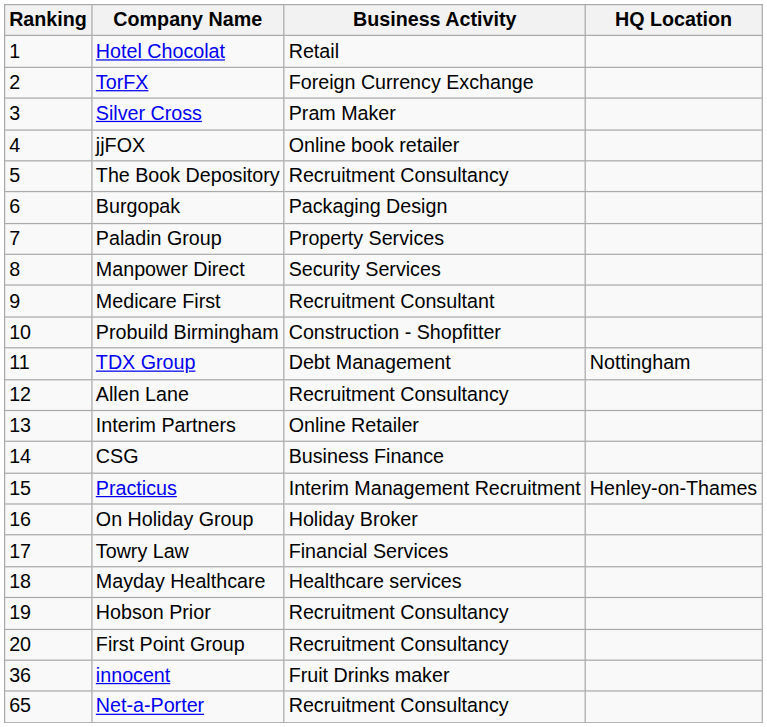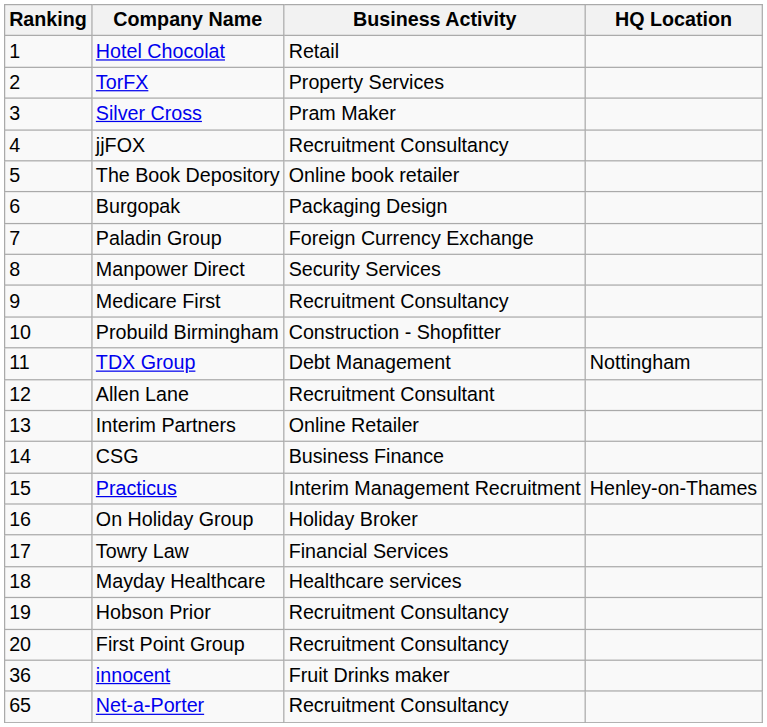 <table class="wikitable sortable">
 <tr>
 <th>Ranking</th>
 <th>Company Name</th>
 <th>Business Activity</th>
 <th>HQ Location</th>
 </tr>
 <tr>
 <td>1</td>
 <td><a href='#'>Hotel Chocolat</a></td>
 <td>Retail</td>
 <td></td>
 </tr>
 <tr>
 <td>2</td>
 <td><a href='#'>TorFX</a></td>
-<td>Foreign Currency Exchange</td>
+<td>Property Services</td>
 <td></td>
 </tr>
 <tr>
 <td>3</td>
 <td><a href='#'>Silver Cross</a></td>
 <td>Pram Maker</td>
 <td></td>
 </tr>
 <tr>
 <td>4</td>
 <td>jjFOX</td>
-<td>Online book retailer</td>
+<td>Recruitment Consultancy</td>
 <td></td>
 </tr>
 <tr>
 <td>5</td>
 <td>The Book Depository</td>
-<td>Recruitment Consultancy</td>
+<td>Online book retailer</td>
 <td></td>
 </tr>
 <tr>
 <td>6</td>
 <td>Burgopak</td>
 <td>Packaging Design</td>
 <td></td>
 </tr>
 <tr>
 <td>7</td>
 <td>Paladin Group</td>
-<td>Property Services</td>
+<td>Foreign Currency Exchange</td>
 <td></td>
 </tr>
 <tr>
 <td>8</td>
 <td>Manpower Direct</td>
 <td>Security Services</td>
 <td></td>
 </tr>
 <tr>
 <td>9</td>
 <td>Medicare First</td>
-<td>Recruitment Consultant</td>
+<td>Recruitment Consultancy</td>
 <td></td>
 </tr>
 <tr>
 <td>10</td>
 <td>Probuild Birmingham</td>
 <td>Construction - Shopfitter</td>
 <td></td>
 </tr>
 <tr>
 <td>11</td>
 <td><a href='#'>TDX Group</a></td>
 <td>Debt Management</td>
 <td>Nottingham</td>
 </tr>
 <tr>
 <td>12</td>
 <td>Allen Lane</td>
-<td>Recruitment Consultancy</td>
+<td>Recruitment Consultant</td>
 <td></td>
 </tr>
 <tr>
 <td>13</td>
 <td>Interim Partners</td>
 <td>Online Retailer</td>
 <td></td>
 </tr>
 <tr>
 <td>14</td>
 <td>CSG</td>
 <td>Business Finance</td>
 <td></td>
 </tr>
 <tr>
 <td>15</td>
 <td><a href='#'>Practicus</a></td>
 <td>Interim Management Recruitment</td>
 <td>Henley-on-Thames</td>
 </tr>
 <tr>
 <td>16</td>
 <td>On Holiday Group</td>
 <td>Holiday Broker</td>
 <td></td>
 </tr>
 <tr>
 <td>17</td>
 <td>Towry Law</td>
 <td>Financial Services</td>
 <td></td>
 </tr>
 <tr>
 <td>18</td>
 <td>Mayday Healthcare</td>
 <td>Healthcare services</td>
 <td></td>
 </tr>
 <tr>
 <td>19</td>
 <td>Hobson Prior</td>
 <td>Recruitment Consultancy</td>
 <td></td>
 </tr>
 <tr>
 <td>20</td>
 <td>First Point Group</td>
 <td>Recruitment Consultancy</td>
 <td></td>
 </tr>
 <tr>
 <td>36</td>
 <td><a href='#'>innocent</a></td>
 <td>Fruit Drinks maker</td>
 <td></td>
 </tr>
 <tr>
 <td>65</td>
 <td><a href='#'>Net-a-Porter</a></td>
 <td>Recruitment Consultancy</td>
 <td></td>
 </tr>
 <tr>
 </tr>
 </table>
